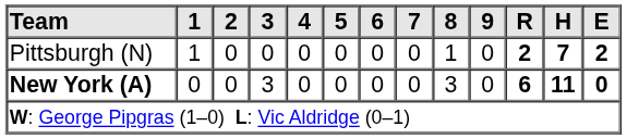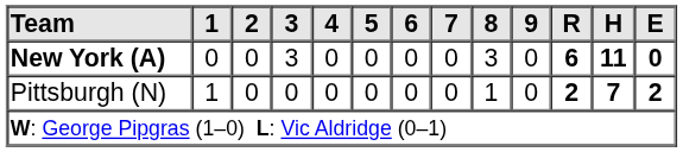 <table border=1 cellspacing=0 width=425 style="margin-left:3em;">
 <tr style="text-align:center; background-color:#e6e6e6;">
 <th align=left width=125>Team</th>
 <th width=25>1</th>
 <th width=25>2</th>
 <th width=25>3</th>
 <th width=25>4</th>
 <th width=25>5</th>
 <th width=25>6</th>
 <th width=25>7</th>
 <th width=25>8</th>
 <th width=25>9</th>
 <th width=25>R</th>
 <th width=25>H</th>
 <th width=25>E</th>
 </tr>
 <tr style="text-align:center;">
+<td align=left><strong>New York (A)</strong></td>
+<td>0</td>
+<td>0</td>
+<td>3</td>
+<td>0</td>
+<td>0</td>
+<td>0</td>
+<td>0</td>
+<td>3</td>
+<td>0</td>
+<td><strong>6</strong></td>
+<td><strong>11</strong></td>
+<td><strong>0</strong></td>
+</tr>
+<tr style="text-align:center;">
 <td align=left>Pittsburgh (N)</td>
 <td>1</td>
 <td>0</td>
 <td>0</td>
 <td>0</td>
 <td>0</td>
 <td>0</td>
 <td>0</td>
 <td>1</td>
 <td>0</td>
 <td><strong>2</strong></td>
 <td><strong>7</strong></td>
 <td><strong>2</strong></td>
 </tr>
-<tr style="text-align:center;">
-<td align=left><strong>New York (A)</strong></td>
-<td>0</td>
-<td>0</td>
-<td>3</td>
-<td>0</td>
-<td>0</td>
-<td>0</td>
-<td>0</td>
-<td>3</td>
-<td>0</td>
-<td><strong>6</strong></td>
-<td><strong>11</strong></td>
-<td><strong>0</strong></td>
-</tr>
 <tr style="text-align:left;">
 <td colspan=13><small><strong>W</strong>: <a href='#'>George Pipgras</a> (1–0)  <strong>L</strong>: <a href='#'>Vic Aldridge</a> (0–1) </small></td>
 </tr>
 </table>
